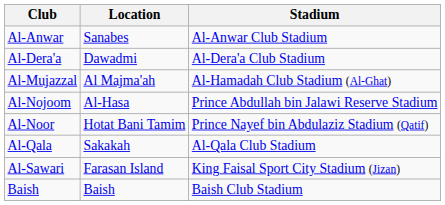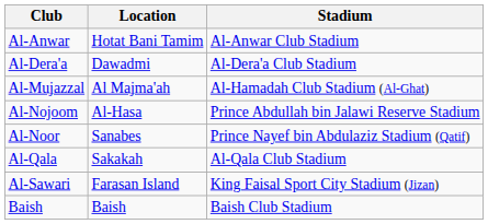 <table class="wikitable sortable">
 <tr>
 <th>Club</th>
 <th>Location</th>
 <th>Stadium</th>
 </tr>
 <tr>
 <td><a href='#'>Al-Anwar</a></td>
-<td><a href='#'>Sanabes</a></td>
+<td><a href='#'>Hotat Bani Tamim</a></td>
 <td><a href='#'>Al-Anwar Club Stadium</a></td>
 </tr>
 <tr>
 <td><a href='#'>Al-Dera'a</a></td>
 <td><a href='#'>Dawadmi</a></td>
 <td><a href='#'>Al-Dera'a Club Stadium</a></td>
 </tr>
 <tr>
 <td><a href='#'>Al-Mujazzal</a></td>
 <td><a href='#'>Al Majma'ah</a></td>
 <td><a href='#'>Al-Hamadah Club Stadium</a> <small>(<a href='#'>Al-Ghat</a>)</small></td>
 </tr>
 <tr>
 <td><a href='#'>Al-Nojoom</a></td>
 <td><a href='#'>Al-Hasa</a> </td>
 <td><a href='#'>Prince Abdullah bin Jalawi Reserve Stadium</a></td>
 </tr>
 <tr>
 <td><a href='#'>Al-Noor</a></td>
-<td><a href='#'>Hotat Bani Tamim</a></td>
+<td><a href='#'>Sanabes</a></td>
 <td><a href='#'>Prince Nayef bin Abdulaziz Stadium</a> <small>(<a href='#'>Qatif</a>)</small></td>
 </tr>
 <tr>
 <td><a href='#'>Al-Qala</a></td>
 <td><a href='#'>Sakakah</a></td>
 <td><a href='#'>Al-Qala Club Stadium</a></td>
 </tr>
 <tr>
 <td><a href='#'>Al-Sawari</a></td>
 <td><a href='#'>Farasan Island</a></td>
 <td><a href='#'>King Faisal Sport City Stadium</a> <small>(<a href='#'>Jizan</a>)</small></td>
 </tr>
 <tr>
 <td><a href='#'>Baish</a></td>
 <td><a href='#'>Baish</a></td>
 <td><a href='#'>Baish Club Stadium</a></td>
 </tr>
 </table>
